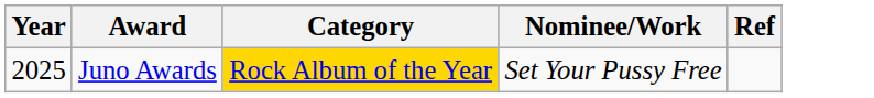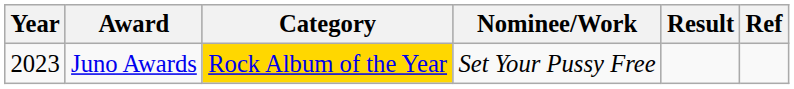 <table class="wikitable plainrowheaders" style="text-align:center;">
 <tr>
 <th>Year</th>
 <th>Award</th>
 <th>Category</th>
 <th>Nominee/Work</th>
+<th>Result</th>
 <th>Ref</th>
 </tr>
 <tr>
-<td>2025</td>
+<td>2023</td>
 <td><a href='#'>Juno Awards</a></td>
 <td style="background: gold;"><a href='#'>Rock Album of the Year</a></td>
 <td><em>Set Your Pussy Free</em></td>
 <td></td>
+<td></td>
 </tr>
 </table>
